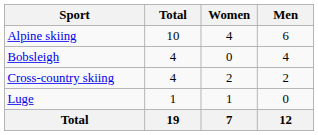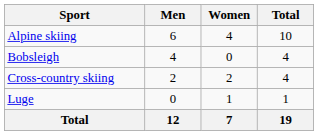 <table class="wikitable" style="text-align:center; font-size: 95%">
 <tr>
 <th width=160>Sport</th>
+<th width=60>Men</th>
+<th width=60>Women</th>
 <th width=60>Total</th>
-<th width=60>Women</th>
-<th width=60>Men</th>
 </tr>
 <tr>
 <td align=left><a href='#'>Alpine skiing</a></td>
+<td>6</td>
+<td>4</td>
 <td>10</td>
-<td>4</td>
-<td>6</td>
 </tr>
 <tr>
 <td align=left><a href='#'>Bobsleigh</a></td>
 <td>4</td>
 <td>0</td>
 <td>4</td>
 </tr>
 <tr>
 <td align=left><a href='#'>Cross-country skiing</a></td>
-<td>4</td>
 <td>2</td>
 <td>2</td>
+<td>4</td>
 </tr>
 <tr>
 <td align=left><a href='#'>Luge</a></td>
+<td>0</td>
 <td>1</td>
 <td>1</td>
-<td>0</td>
 </tr>
 <tr>
 <th>Total</th>
+<th>12</th>
+<th>7</th>
 <th>19</th>
-<th>7</th>
-<th>12</th>
 </tr>
 </table>
